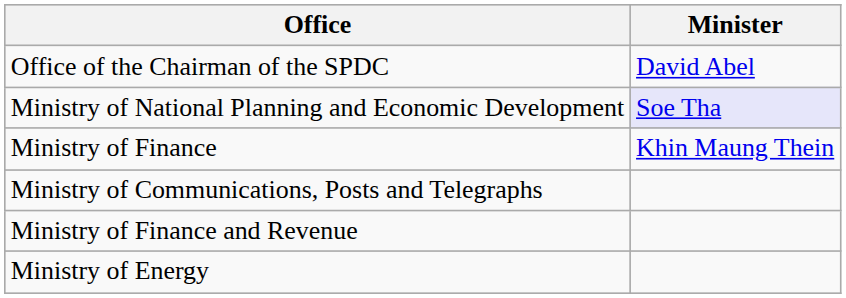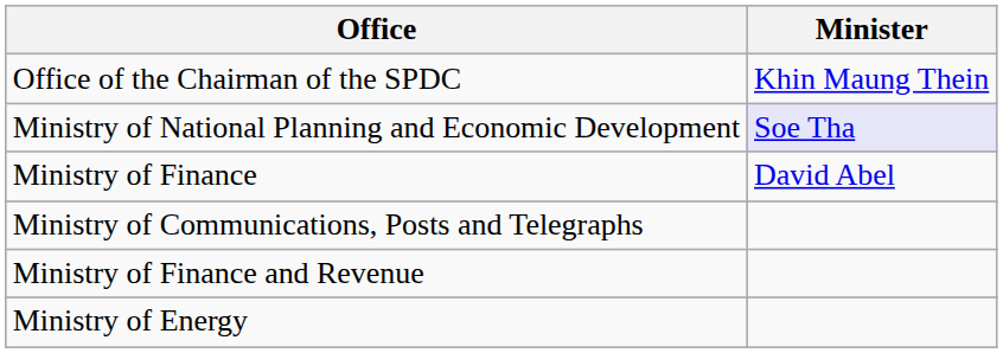 <table class=wikitable>
 <tr>
 <th>Office</th>
 <th>Minister</th>
 </tr>
 <tr>
 <td>Office of the Chairman of the SPDC</td>
-<td><a href='#'>David Abel</a></td>
+<td><a href='#'>Khin Maung Thein</a></td>
 </tr>
 <tr>
 <td>Ministry of National Planning and Economic Development</td>
 <td style="background: lavender;"><a href='#'>Soe Tha</a></td>
 </tr>
 <tr>
 <td>Ministry of Finance</td>
-<td><a href='#'>Khin Maung Thein</a></td>
+<td><a href='#'>David Abel</a></td>
 </tr>
 <tr>
 <td>Ministry of Communications, Posts and Telegraphs</td>
 <td></td>
 </tr>
 <tr>
 <td>Ministry of Finance and Revenue</td>
 <td></td>
 </tr>
 <tr>
 <td>Ministry of Energy</td>
 <td></td>
 </tr>
 </table>
